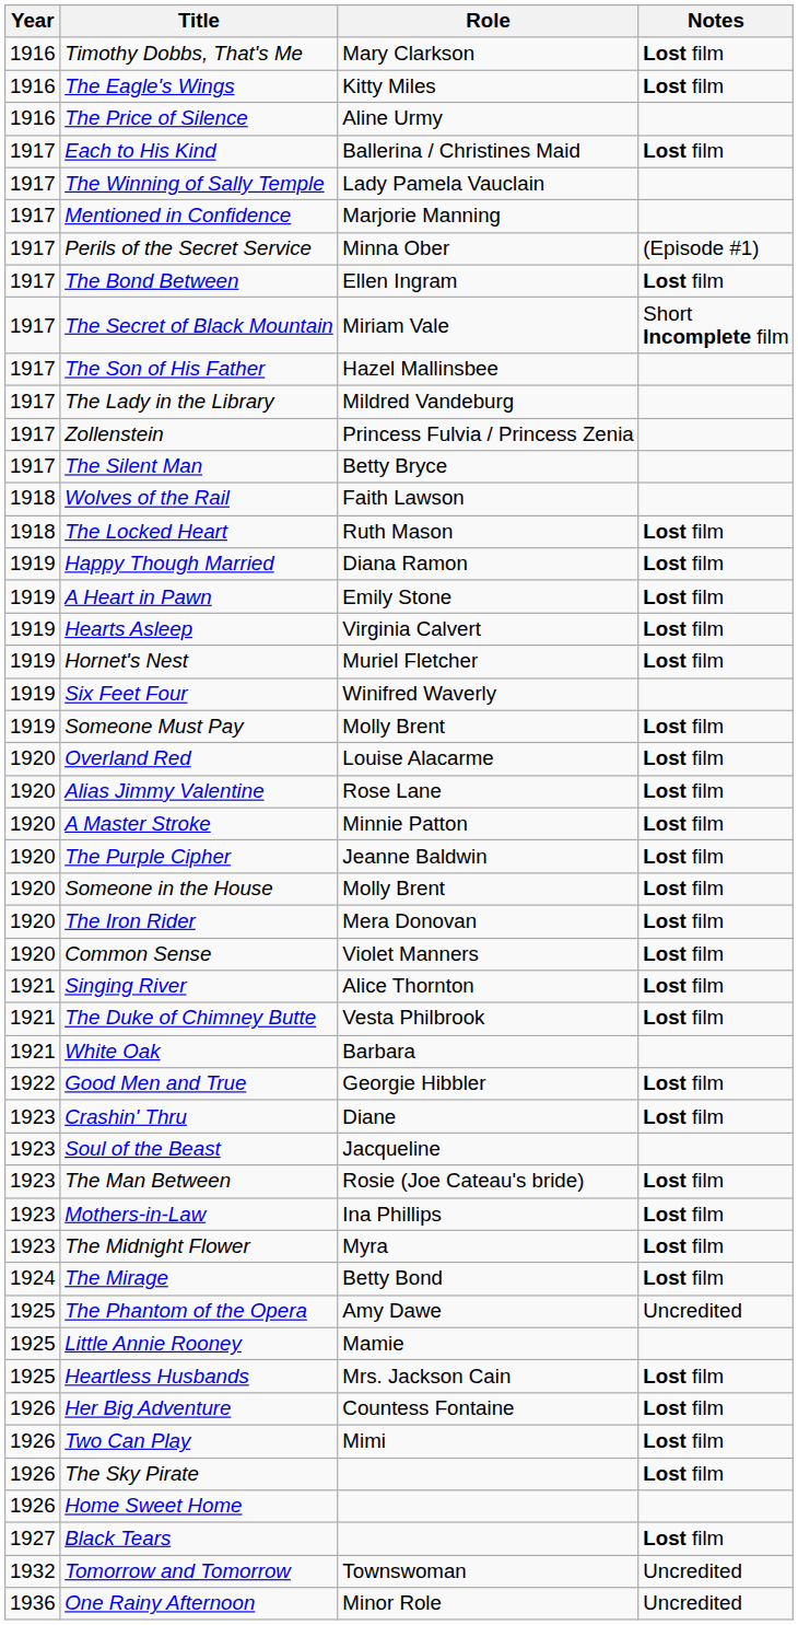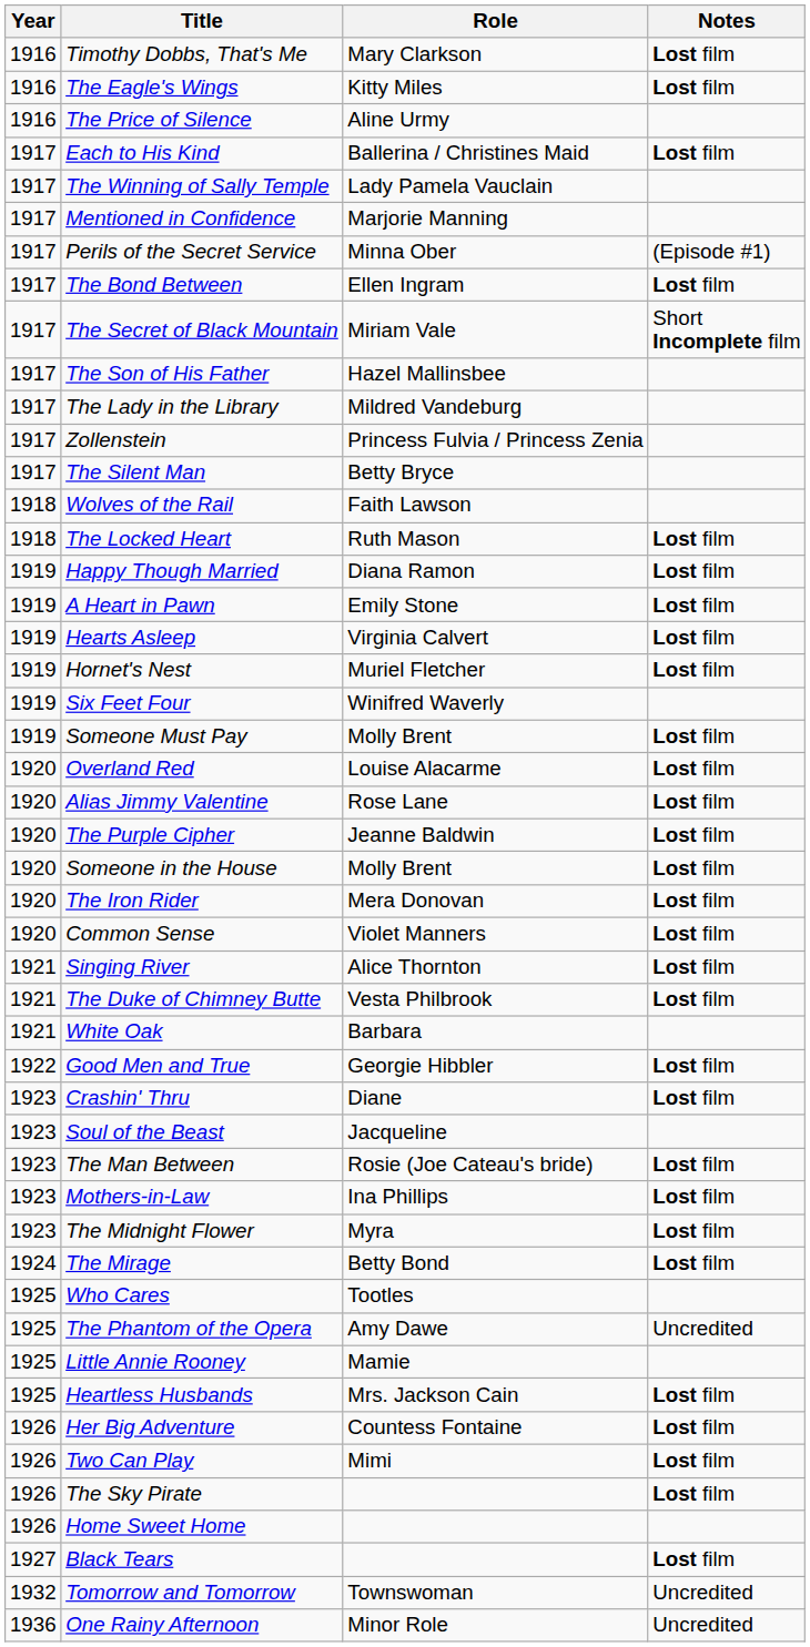 <table class="wikitable">
 <tr>
 <th>Year</th>
 <th>Title</th>
 <th>Role</th>
 <th>Notes</th>
 </tr>
 <tr>
 <td>1916</td>
 <td><em>Timothy Dobbs, That's Me</em></td>
 <td>Mary Clarkson</td>
 <td><strong>Lost</strong> film</td>
 </tr>
 <tr>
 <td>1916</td>
 <td><em><a href='#'>The Eagle's Wings</a></em></td>
 <td>Kitty Miles</td>
 <td><strong>Lost</strong> film</td>
 </tr>
 <tr>
 <td>1916</td>
 <td><em><a href='#'>The Price of Silence</a></em></td>
 <td>Aline Urmy</td>
 <td></td>
 </tr>
 <tr>
 <td>1917</td>
 <td><em><a href='#'>Each to His Kind</a></em></td>
 <td>Ballerina / Christines Maid</td>
 <td><strong>Lost</strong> film</td>
 </tr>
 <tr>
 <td>1917</td>
 <td><em><a href='#'>The Winning of Sally Temple</a></em></td>
 <td>Lady Pamela Vauclain</td>
 <td></td>
 </tr>
 <tr>
 <td>1917</td>
 <td><em><a href='#'>Mentioned in Confidence</a></em></td>
 <td>Marjorie Manning</td>
 <td></td>
 </tr>
 <tr>
 <td>1917</td>
 <td><em>Perils of the Secret Service</em></td>
 <td>Minna Ober</td>
 <td>(Episode #1)</td>
 </tr>
 <tr>
 <td>1917</td>
 <td><em><a href='#'>The Bond Between</a></em></td>
 <td>Ellen Ingram</td>
 <td><strong>Lost</strong> film</td>
 </tr>
 <tr>
 <td>1917</td>
 <td><em><a href='#'>The Secret of Black Mountain</a></em></td>
 <td>Miriam Vale</td>
 <td>Short <br> <strong>Incomplete</strong> film</td>
 </tr>
 <tr>
 <td>1917</td>
 <td><em><a href='#'>The Son of His Father</a></em></td>
 <td>Hazel Mallinsbee</td>
 <td></td>
 </tr>
 <tr>
 <td>1917</td>
 <td><em>The Lady in the Library</em></td>
 <td>Mildred Vandeburg</td>
 <td></td>
 </tr>
 <tr>
 <td>1917</td>
 <td><em>Zollenstein</em></td>
 <td>Princess Fulvia / Princess Zenia</td>
 <td></td>
 </tr>
 <tr>
 <td>1917</td>
 <td><em><a href='#'>The Silent Man</a></em></td>
 <td>Betty Bryce</td>
 <td></td>
 </tr>
 <tr>
 <td>1918</td>
 <td><em><a href='#'>Wolves of the Rail</a></em></td>
 <td>Faith Lawson</td>
 <td></td>
 </tr>
 <tr>
 <td>1918</td>
 <td><em><a href='#'>The Locked Heart</a></em></td>
 <td>Ruth Mason</td>
 <td><strong>Lost</strong> film</td>
 </tr>
 <tr>
 <td>1919</td>
 <td><em><a href='#'>Happy Though Married</a></em></td>
 <td>Diana Ramon</td>
 <td><strong>Lost</strong> film</td>
 </tr>
 <tr>
 <td>1919</td>
 <td><em><a href='#'>A Heart in Pawn</a></em></td>
 <td>Emily Stone</td>
 <td><strong>Lost</strong> film</td>
 </tr>
 <tr>
 <td>1919</td>
 <td><em><a href='#'>Hearts Asleep</a></em></td>
 <td>Virginia Calvert</td>
 <td><strong>Lost</strong> film</td>
 </tr>
 <tr>
 <td>1919</td>
 <td><em>Hornet's Nest</em></td>
 <td>Muriel Fletcher</td>
 <td><strong>Lost</strong> film</td>
 </tr>
 <tr>
 <td>1919</td>
 <td><em><a href='#'>Six Feet Four</a></em></td>
 <td>Winifred Waverly</td>
 <td></td>
 </tr>
 <tr>
 <td>1919</td>
 <td><em>Someone Must Pay</em></td>
 <td>Molly Brent</td>
 <td><strong>Lost</strong> film</td>
 </tr>
 <tr>
 <td>1920</td>
 <td><em><a href='#'>Overland Red</a></em></td>
 <td>Louise Alacarme</td>
 <td><strong>Lost</strong> film</td>
 </tr>
 <tr>
 <td>1920</td>
 <td><em><a href='#'>Alias Jimmy Valentine</a></em></td>
 <td>Rose Lane</td>
 <td><strong>Lost</strong> film</td>
 </tr>
 <tr>
 <td>1920</td>
-<td><em><a href='#'>A Master Stroke</a></em></td>
-<td>Minnie Patton</td>
-<td><strong>Lost</strong> film</td>
-</tr>
-<tr>
-<td>1920</td>
 <td><em><a href='#'>The Purple Cipher</a></em></td>
 <td>Jeanne Baldwin</td>
 <td><strong>Lost</strong> film</td>
 </tr>
 <tr>
 <td>1920</td>
 <td><em>Someone in the House</em></td>
 <td>Molly Brent</td>
 <td><strong>Lost</strong> film</td>
 </tr>
 <tr>
 <td>1920</td>
 <td><em><a href='#'>The Iron Rider</a></em></td>
 <td>Mera Donovan</td>
 <td><strong>Lost</strong> film</td>
 </tr>
 <tr>
 <td>1920</td>
 <td><em>Common Sense</em></td>
 <td>Violet Manners</td>
 <td><strong>Lost</strong> film</td>
 </tr>
 <tr>
 <td>1921</td>
 <td><em><a href='#'>Singing River</a></em></td>
 <td>Alice Thornton</td>
 <td><strong>Lost</strong> film</td>
 </tr>
 <tr>
 <td>1921</td>
 <td><em><a href='#'>The Duke of Chimney Butte</a></em></td>
 <td>Vesta Philbrook</td>
 <td><strong>Lost</strong> film</td>
 </tr>
 <tr>
 <td>1921</td>
 <td><em><a href='#'>White Oak</a></em></td>
 <td>Barbara</td>
 <td></td>
 </tr>
 <tr>
 <td>1922</td>
 <td><em><a href='#'>Good Men and True</a></em></td>
 <td>Georgie Hibbler</td>
 <td><strong>Lost</strong> film</td>
 </tr>
 <tr>
 <td>1923</td>
 <td><em><a href='#'>Crashin' Thru</a></em></td>
 <td>Diane</td>
 <td><strong>Lost</strong> film</td>
 </tr>
 <tr>
 <td>1923</td>
 <td><em><a href='#'>Soul of the Beast</a></em></td>
 <td>Jacqueline</td>
 <td></td>
 </tr>
 <tr>
 <td>1923</td>
 <td><em>The Man Between</em></td>
 <td>Rosie (Joe Cateau's bride)</td>
 <td><strong>Lost</strong> film</td>
 </tr>
 <tr>
 <td>1923</td>
 <td><em><a href='#'>Mothers-in-Law</a></em></td>
 <td>Ina Phillips</td>
 <td><strong>Lost</strong> film</td>
 </tr>
 <tr>
 <td>1923</td>
 <td><em>The Midnight Flower</em></td>
 <td>Myra</td>
 <td><strong>Lost</strong> film</td>
 </tr>
 <tr>
 <td>1924</td>
 <td><em><a href='#'>The Mirage</a></em></td>
 <td>Betty Bond</td>
 <td><strong>Lost</strong> film</td>
 </tr>
 <tr>
 <td>1925</td>
+<td><em><a href='#'>Who Cares</a></em></td>
+<td>Tootles</td>
+<td></td>
+</tr>
+<tr>
+<td>1925</td>
 <td><em><a href='#'>The Phantom of the Opera</a></em></td>
 <td>Amy Dawe</td>
 <td>Uncredited</td>
 </tr>
 <tr>
 <td>1925</td>
 <td><em><a href='#'>Little Annie Rooney</a></em></td>
 <td>Mamie</td>
 <td></td>
 </tr>
 <tr>
 <td>1925</td>
 <td><em><a href='#'>Heartless Husbands</a></em></td>
 <td>Mrs. Jackson Cain</td>
 <td><strong>Lost</strong> film</td>
 </tr>
 <tr>
 <td>1926</td>
 <td><em><a href='#'>Her Big Adventure</a></em></td>
 <td>Countess Fontaine</td>
 <td><strong>Lost</strong> film</td>
 </tr>
 <tr>
 <td>1926</td>
 <td><em><a href='#'>Two Can Play</a></em></td>
 <td>Mimi</td>
 <td><strong>Lost</strong> film</td>
 </tr>
 <tr>
 <td>1926</td>
 <td><em>The Sky Pirate</em></td>
 <td></td>
 <td><strong>Lost</strong> film</td>
 </tr>
 <tr>
 <td>1926</td>
 <td><em><a href='#'>Home Sweet Home</a></em></td>
 <td></td>
 <td></td>
 </tr>
 <tr>
 <td>1927</td>
 <td><em><a href='#'>Black Tears</a></em></td>
 <td></td>
 <td><strong>Lost</strong> film</td>
 </tr>
 <tr>
 <td>1932</td>
 <td><em><a href='#'>Tomorrow and Tomorrow</a></em></td>
 <td>Townswoman</td>
 <td>Uncredited</td>
 </tr>
 <tr>
 <td>1936</td>
 <td><em><a href='#'>One Rainy Afternoon</a></em></td>
 <td>Minor Role</td>
 <td>Uncredited</td>
 </tr>
 </table>
